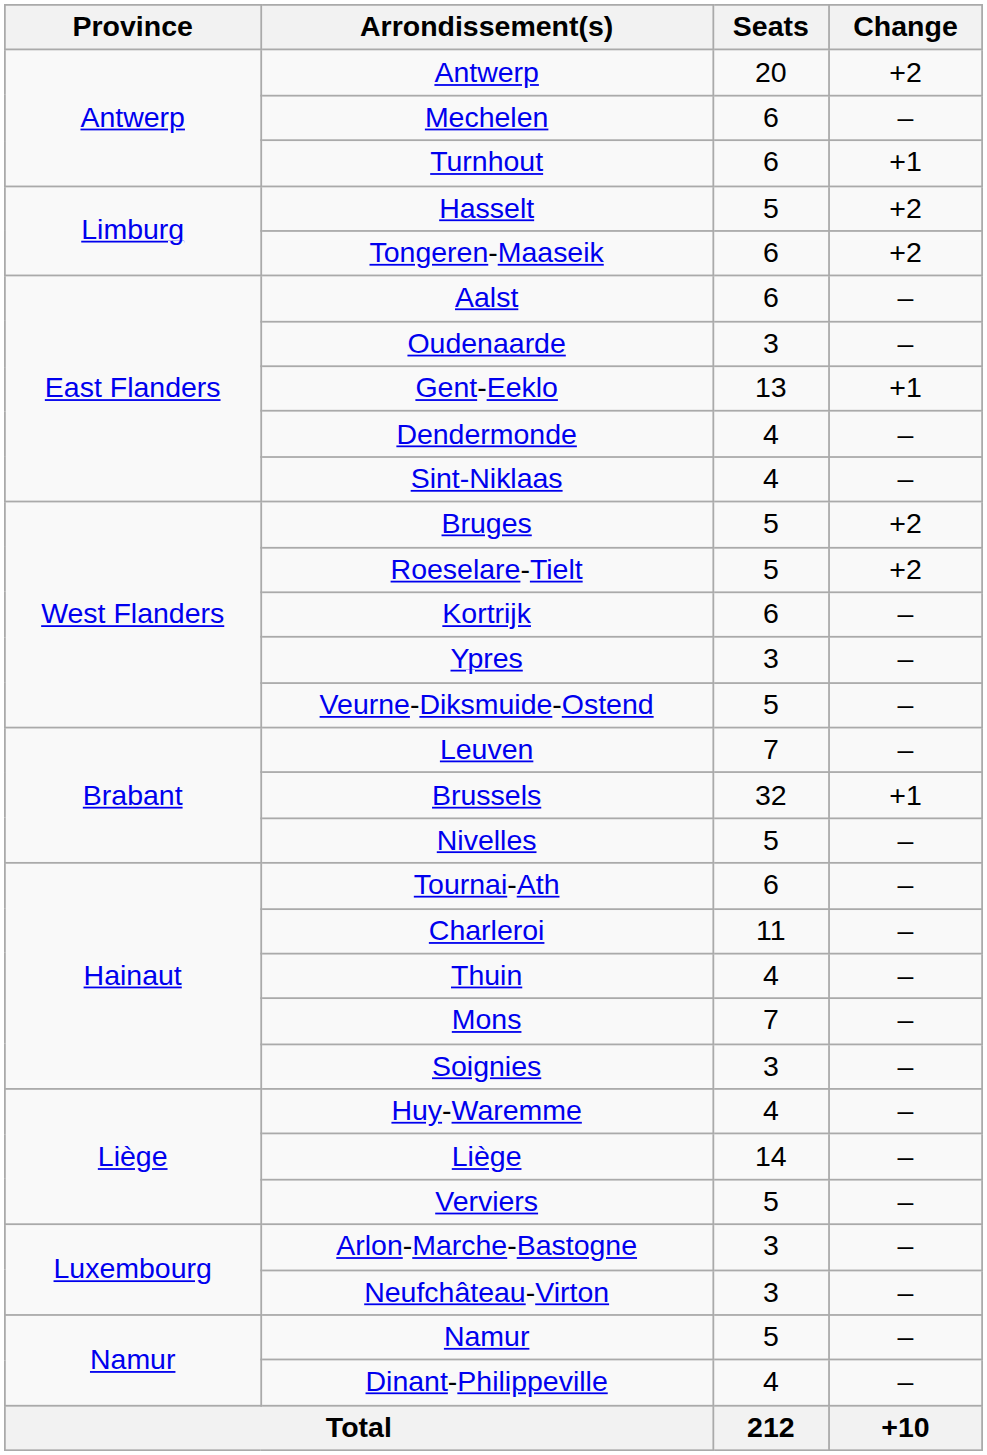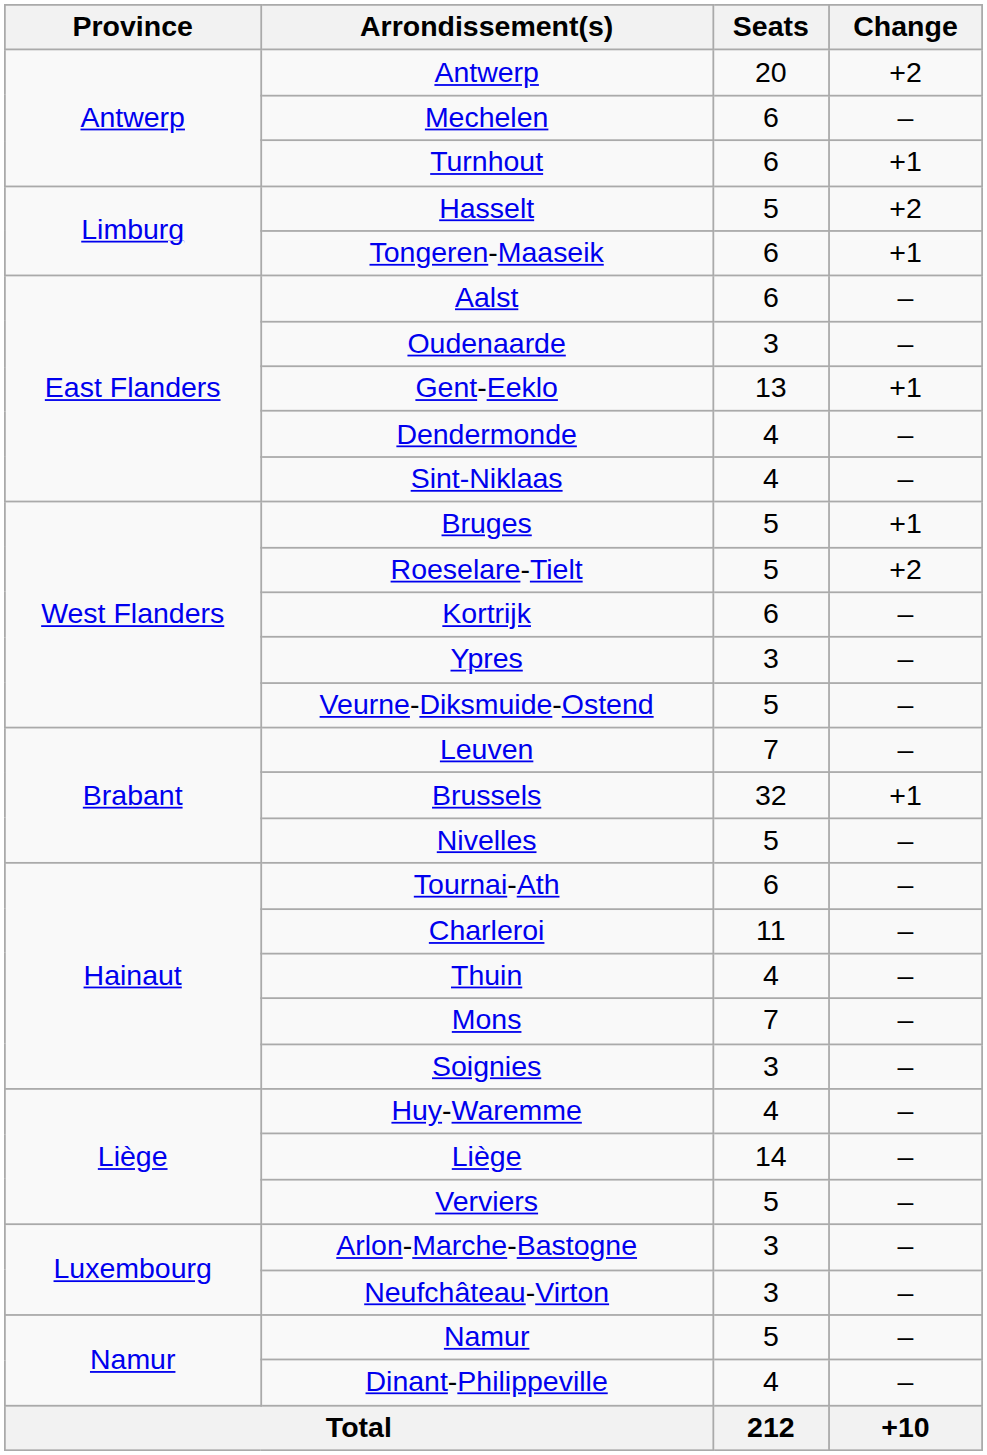 <table class="wikitable" style="text-align:center; width:550px;">
 <tr>
 <th>Province</th>
 <th>Arrondissement(s)</th>
 <th>Seats</th>
 <th>Change</th>
 </tr>
 <tr>
 <td rowspan="3"><a href='#'>Antwerp</a></td>
 <td><a href='#'>Antwerp</a></td>
 <td>20</td>
 <td>+2</td>
 </tr>
 <tr>
 <td><a href='#'>Mechelen</a></td>
 <td>6</td>
 <td>–</td>
 </tr>
 <tr>
 <td><a href='#'>Turnhout</a></td>
 <td>6</td>
 <td>+1</td>
 </tr>
 <tr>
 <td rowspan="2"><a href='#'>Limburg</a></td>
 <td><a href='#'>Hasselt</a></td>
 <td>5</td>
 <td>+2</td>
 </tr>
 <tr>
 <td><a href='#'>Tongeren</a>-<a href='#'>Maaseik</a></td>
 <td>6</td>
-<td>+2</td>
+<td>+1</td>
 </tr>
 <tr>
 <td rowspan="5"><a href='#'>East Flanders</a></td>
 <td><a href='#'>Aalst</a></td>
 <td>6</td>
 <td>–</td>
 </tr>
 <tr>
 <td><a href='#'>Oudenaarde</a></td>
 <td>3</td>
 <td>–</td>
 </tr>
 <tr>
 <td><a href='#'>Gent</a>-<a href='#'>Eeklo</a></td>
 <td>13</td>
 <td>+1</td>
 </tr>
 <tr>
 <td><a href='#'>Dendermonde</a></td>
 <td>4</td>
 <td>–</td>
 </tr>
 <tr>
 <td><a href='#'>Sint-Niklaas</a></td>
 <td>4</td>
 <td>–</td>
 </tr>
 <tr>
 <td rowspan="5"><a href='#'>West Flanders</a></td>
 <td><a href='#'>Bruges</a></td>
 <td>5</td>
-<td>+2</td>
+<td>+1</td>
 </tr>
 <tr>
 <td><a href='#'>Roeselare</a>-<a href='#'>Tielt</a></td>
 <td>5</td>
 <td>+2</td>
 </tr>
 <tr>
 <td><a href='#'>Kortrijk</a></td>
 <td>6</td>
 <td>–</td>
 </tr>
 <tr>
 <td><a href='#'>Ypres</a></td>
 <td>3</td>
 <td>–</td>
 </tr>
 <tr>
 <td><a href='#'>Veurne</a>-<a href='#'>Diksmuide</a>-<a href='#'>Ostend</a></td>
 <td>5</td>
 <td>–</td>
 </tr>
 <tr>
 <td rowspan="3"><a href='#'>Brabant</a></td>
 <td><a href='#'>Leuven</a></td>
 <td>7</td>
 <td>–</td>
 </tr>
 <tr>
 <td><a href='#'>Brussels</a></td>
 <td>32</td>
 <td>+1</td>
 </tr>
 <tr>
 <td><a href='#'>Nivelles</a></td>
 <td>5</td>
 <td>–</td>
 </tr>
 <tr>
 <td rowspan="5"><a href='#'>Hainaut</a></td>
 <td><a href='#'>Tournai</a>-<a href='#'>Ath</a></td>
 <td>6</td>
 <td>–</td>
 </tr>
 <tr>
 <td><a href='#'>Charleroi</a></td>
 <td>11</td>
 <td>–</td>
 </tr>
 <tr>
 <td><a href='#'>Thuin</a></td>
 <td>4</td>
 <td>–</td>
 </tr>
 <tr>
 <td><a href='#'>Mons</a></td>
 <td>7</td>
 <td>–</td>
 </tr>
 <tr>
 <td><a href='#'>Soignies</a></td>
 <td>3</td>
 <td>–</td>
 </tr>
 <tr>
 <td rowspan="3"><a href='#'>Liège</a></td>
 <td><a href='#'>Huy</a>-<a href='#'>Waremme</a></td>
 <td>4</td>
 <td>–</td>
 </tr>
 <tr>
 <td><a href='#'>Liège</a></td>
 <td>14</td>
 <td>–</td>
 </tr>
 <tr>
 <td><a href='#'>Verviers</a></td>
 <td>5</td>
 <td>–</td>
 </tr>
 <tr>
 <td rowspan="2"><a href='#'>Luxembourg</a></td>
 <td><a href='#'>Arlon</a>-<a href='#'>Marche</a>-<a href='#'>Bastogne</a></td>
 <td>3</td>
 <td>–</td>
 </tr>
 <tr>
 <td><a href='#'>Neufchâteau</a>-<a href='#'>Virton</a></td>
 <td>3</td>
 <td>–</td>
 </tr>
 <tr>
 <td rowspan="2"><a href='#'>Namur</a></td>
 <td><a href='#'>Namur</a></td>
 <td>5</td>
 <td>–</td>
 </tr>
 <tr>
 <td><a href='#'>Dinant</a>-<a href='#'>Philippeville</a></td>
 <td>4</td>
 <td>–</td>
 </tr>
 <tr>
 <th colspan="2">Total</th>
 <th>212</th>
 <th>+10</th>
 </tr>
 </table>
